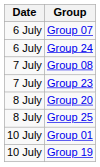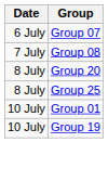 <table class="wikitable">
 <tr>
 <th>Date</th>
 <th>Group</th>
 </tr>
 <tr>
 <td style="text-align:right;">6 July</td>
 <td style="text-align:left;"><a href='#'>Group 07</a></td>
 </tr>
 <tr>
-<td style="text-align:right;">6 July</td>
-<td style="text-align:left;"><a href='#'>Group 24</a></td>
-</tr>
-<tr>
 <td style="text-align:right;">7 July</td>
 <td style="text-align:left;"><a href='#'>Group 08</a></td>
-</tr>
-<tr>
-<td style="text-align:right;">7 July</td>
-<td style="text-align:left;"><a href='#'>Group 23</a></td>
 </tr>
 <tr>
 <td style="text-align:right;">8 July</td>
 <td style="text-align:left;"><a href='#'>Group 20</a></td>
 </tr>
 <tr>
 <td style="text-align:right;">8 July</td>
 <td style="text-align:left;"><a href='#'>Group 25</a></td>
 </tr>
 <tr>
 <td style="text-align:right;">10 July</td>
 <td style="text-align:left;"><a href='#'>Group 01</a></td>
 </tr>
 <tr>
 <td style="text-align:right;">10 July</td>
 <td style="text-align:left;"><a href='#'>Group 19</a></td>
 </tr>
 </table>
